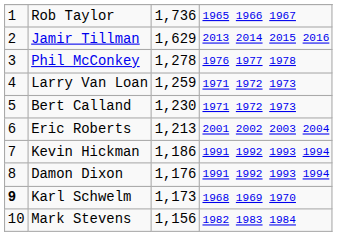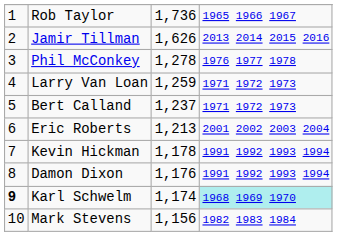 <table class="wikitable">
 <tr>
 </tr>
 <tr>
 <td>1</td>
 <td>Rob Taylor</td>
 <td>1,736</td>
 <td style="font-size:80%;"><a href='#'>1965</a> <a href='#'>1966</a> <a href='#'>1967</a></td>
 </tr>
 <tr>
 <td>2</td>
 <td><a href='#'>Jamir Tillman</a></td>
-<td>1,629</td>
+<td>1,626</td>
 <td style="font-size:80%;"><a href='#'>2013</a> <a href='#'>2014</a> <a href='#'>2015</a> <a href='#'>2016</a></td>
 </tr>
 <tr>
 <td>3</td>
 <td><a href='#'>Phil McConkey</a></td>
 <td>1,278</td>
 <td style="font-size:80%;"><a href='#'>1976</a> <a href='#'>1977</a> <a href='#'>1978</a></td>
 </tr>
 <tr>
 <td>4</td>
 <td>Larry Van Loan</td>
 <td>1,259</td>
 <td style="font-size:80%;"><a href='#'>1971</a> <a href='#'>1972</a> <a href='#'>1973</a></td>
 </tr>
 <tr>
 <td>5</td>
 <td>Bert Calland</td>
-<td>1,230</td>
+<td>1,237</td>
 <td style="font-size:80%;"><a href='#'>1971</a> <a href='#'>1972</a> <a href='#'>1973</a></td>
 </tr>
 <tr>
 <td>6</td>
 <td>Eric Roberts</td>
 <td>1,213</td>
 <td style="font-size:80%;"><a href='#'>2001</a> <a href='#'>2002</a> <a href='#'>2003</a> <a href='#'>2004</a></td>
 </tr>
 <tr>
 <td>7</td>
 <td>Kevin Hickman</td>
-<td>1,186</td>
+<td>1,178</td>
 <td style="font-size:80%;"><a href='#'>1991</a> <a href='#'>1992</a> <a href='#'>1993</a> <a href='#'>1994</a></td>
 </tr>
 <tr>
 <td>8</td>
 <td>Damon Dixon</td>
 <td>1,176</td>
 <td style="font-size:80%;"><a href='#'>1991</a> <a href='#'>1992</a> <a href='#'>1993</a> <a href='#'>1994</a></td>
 </tr>
 <tr>
 <td><strong>9</strong></td>
 <td>Karl Schwelm</td>
-<td>1,173</td>
-<td style="font-size:80%;"><a href='#'>1968</a> <a href='#'>1969</a> <a href='#'>1970</a></td>
+<td>1,174</td>
+<td style="background: paleturquoise; font-size:80%;"><a href='#'>1968</a> <a href='#'>1969</a> <a href='#'>1970</a></td>
 </tr>
 <tr>
 <td>10</td>
 <td>Mark Stevens</td>
 <td>1,156</td>
 <td style="font-size:80%;"><a href='#'>1982</a> <a href='#'>1983</a> <a href='#'>1984</a></td>
 </tr>
 </table>
